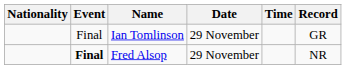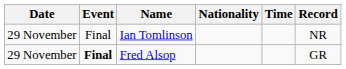 <table class=wikitable style=text-align:center>
 <tr>
-<th>Nationality</th>
+<th>Date</th>
 <th>Event</th>
 <th>Name</th>
-<th>Date</th>
+<th>Nationality</th>
 <th>Time</th>
 <th>Record</th>
 </tr>
 <tr>
-<td></td>
+<td>29 November</td>
 <td>Final</td>
 <td align=left><a href='#'>Ian Tomlinson</a></td>
+<td></td>
+<td></td>
+<td>NR</td>
+</tr>
+<tr>
 <td>29 November</td>
+<td><strong>Final</strong></td>
+<td align=left><a href='#'>Fred Alsop</a></td>
+<td></td>
 <td></td>
 <td>GR</td>
 </tr>
-<tr>
-<td></td>
-<td><strong>Final</strong></td>
-<td align=left><a href='#'>Fred Alsop</a></td>
-<td>29 November</td>
-<td></td>
-<td>NR</td>
-</tr>
 </table>
